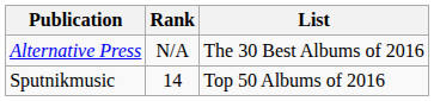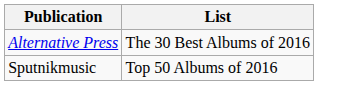 <table class="wikitable">
 <tr>
 <th>Publication</th>
-<th>Rank</th>
 <th>List</th>
 </tr>
 <tr Ad>
 <td><em><a href='#'>Alternative Press</a></em></td>
-<td align=center>N/A</td>
 <td>The 30 Best Albums of 2016</td>
 </tr>
 <tr Ad>
 <td>Sputnikmusic</td>
-<td align=center>14</td>
 <td>Top 50 Albums of 2016</td>
 </tr>
 </table>
